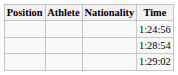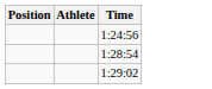 <table class="wikitable sortable">
 <tr>
 <th scope="col">Position</th>
 <th scope="col">Athlete</th>
-<th scope="col">Nationality</th>
 <th scope="col">Time</th>
 </tr>
 <tr>
 <td align=center></td>
-<td></td>
 <td></td>
 <td>1:24:56</td>
 </tr>
 <tr>
 <td align=center></td>
 <td></td>
-<td></td>
 <td>1:28:54</td>
 </tr>
 <tr>
 <td align=center></td>
 <td></td>
-<td></td>
 <td>1:29:02</td>
 </tr>
 </table>
